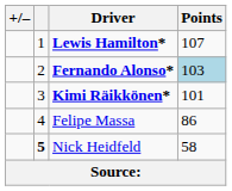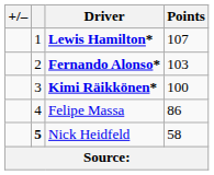 <table class="wikitable" style="font-size: 85%;">
 <tr>
 <th>+/–</th>
 <th></th>
 <th>Driver</th>
 <th>Points</th>
 </tr>
 <tr>
 <td></td>
 <td align="center">1</td>
 <td> <strong><a href='#'>Lewis Hamilton</a>*</strong></td>
 <td>107</td>
 </tr>
 <tr>
 <td></td>
 <td align="center">2</td>
 <td> <strong><a href='#'>Fernando Alonso</a>*</strong></td>
-<td style="background: lightblue;">103</td>
+<td>103</td>
 </tr>
 <tr>
 <td></td>
 <td align="center">3</td>
 <td> <strong><a href='#'>Kimi Räikkönen</a>*</strong></td>
-<td>101</td>
+<td>100</td>
 </tr>
 <tr>
 <td></td>
 <td align="center">4</td>
 <td> <a href='#'>Felipe Massa</a></td>
 <td>86</td>
 </tr>
 <tr>
 <td></td>
 <td align="center"><strong>5</strong></td>
 <td> <a href='#'>Nick Heidfeld</a></td>
 <td>58</td>
 </tr>
 <tr>
 <th colspan=4>Source:</th>
 </tr>
 </table>
